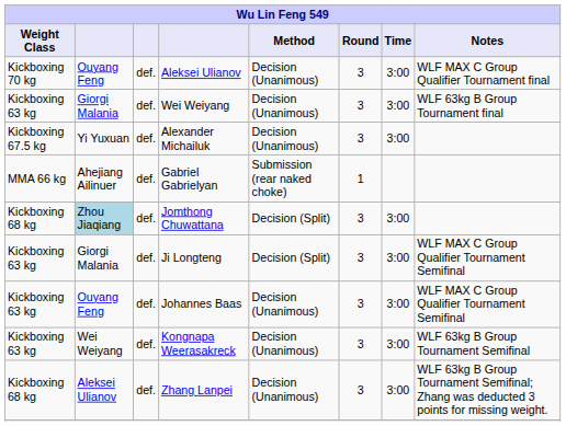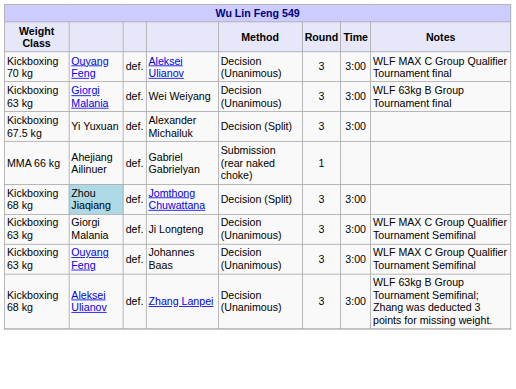 <table class="wikitable" style="font-size: 80%;">
 <tr>
 <th colspan="8" style="background-color: #ccf; color: #000080; text-align: center;">Wu Lin Feng 549</th>
 </tr>
 <tr>
 <th colspan="1" style="background-color: #E6E8FA; color: #000000; text-align: center;">Weight Class</th>
 <th colspan="1" style="background-color: #E6E8FA; color: #000000; text-align: center;"></th>
 <th colspan="1" style="background-color: #E6E8FA; color: #000000; text-align: center;"></th>
 <th colspan="1" style="background-color: #E6E8FA; color: #000000; text-align: center;"></th>
 <th colspan="1" style="background-color: #E6E8FA; color: #000000; text-align: center;">Method</th>
 <th colspan="1" style="background-color: #E6E8FA; color: #000000; text-align: center;">Round</th>
 <th colspan="1" style="background-color: #E6E8FA; color: #000000; text-align: center;">Time</th>
 <th colspan="1" style="background-color: #E6E8FA; color: #000000; text-align: center;">Notes</th>
 </tr>
 <tr>
 <td>Kickboxing 70 kg</td>
 <td> <a href='#'>Ouyang Feng</a></td>
 <td align=center>def.</td>
 <td> <a href='#'>Aleksei Ulianov</a></td>
 <td>Decision (Unanimous)</td>
 <td align=center>3</td>
 <td align=center>3:00</td>
 <td>WLF MAX C Group Qualifier Tournament final</td>
 </tr>
 <tr>
 <td>Kickboxing 63 kg</td>
 <td> <a href='#'>Giorgi Malania</a></td>
 <td align=center>def.</td>
 <td> Wei Weiyang</td>
 <td>Decision (Unanimous)</td>
 <td align=center>3</td>
 <td align=center>3:00</td>
 <td>WLF 63kg B Group Tournament final</td>
 </tr>
 <tr>
 <td>Kickboxing 67.5 kg</td>
 <td> Yi Yuxuan</td>
 <td align=center>def.</td>
 <td> Alexander Michailuk</td>
-<td>Decision (Unanimous)</td>
+<td>Decision (Split)</td>
 <td align=center>3</td>
 <td align=center>3:00</td>
 <td></td>
 </tr>
 <tr>
 <td>MMA 66 kg</td>
 <td> Ahejiang Ailinuer</td>
 <td align=center>def.</td>
 <td> Gabriel Gabrielyan</td>
 <td>Submission (rear naked choke)</td>
 <td align=center>1</td>
 <td align=center></td>
 <td></td>
 </tr>
 <tr>
 <td>Kickboxing 68 kg</td>
 <td style="background: lightblue;"> Zhou Jiaqiang</td>
 <td align=center>def.</td>
 <td> <a href='#'>Jomthong Chuwattana</a></td>
 <td>Decision (Split)</td>
 <td align=center>3</td>
 <td align=center>3:00</td>
 <td></td>
 </tr>
 <tr>
 <td>Kickboxing 63 kg</td>
 <td> Giorgi Malania</td>
 <td align=center>def.</td>
 <td> Ji Longteng</td>
-<td>Decision (Split)</td>
+<td>Decision (Unanimous)</td>
 <td align=center>3</td>
 <td align=center>3:00</td>
 <td>WLF MAX C Group Qualifier Tournament Semifinal</td>
 </tr>
 <tr>
 <td>Kickboxing 63 kg</td>
 <td> <a href='#'>Ouyang Feng</a></td>
 <td align=center>def.</td>
 <td> Johannes Baas</td>
 <td>Decision (Unanimous)</td>
 <td align=center>3</td>
 <td align=center>3:00</td>
 <td>WLF MAX C Group Qualifier Tournament Semifinal</td>
-</tr>
-<tr>
-<td>Kickboxing 63 kg</td>
-<td> Wei Weiyang</td>
-<td align=center>def.</td>
-<td> <a href='#'>Kongnapa Weerasakreck</a></td>
-<td>Decision (Unanimous)</td>
-<td align=center>3</td>
-<td align=center>3:00</td>
-<td>WLF 63kg B Group Tournament Semifinal</td>
 </tr>
 <tr>
 <td>Kickboxing 68 kg</td>
 <td> <a href='#'>Aleksei Ulianov</a></td>
 <td align=center>def.</td>
 <td> <a href='#'>Zhang Lanpei</a></td>
 <td>Decision (Unanimous)</td>
 <td align=center>3</td>
 <td align=center>3:00</td>
 <td>WLF 63kg B Group Tournament Semifinal; Zhang was deducted 3 points for missing weight.</td>
 </tr>
 <tr>
 </tr>
 <tr>
 </tr>
 </table>
